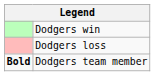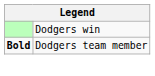 <table class="wikitable" style="font-size:90%">
 <tr>
 <th colspan=2>Legend</th>
 </tr>
 <tr>
 <td style="background:#bfb;"> </td>
 <td>Dodgers win</td>
 </tr>
 <tr>
-<td style="background:#fbb;"> </td>
-<td>Dodgers loss</td>
-</tr>
-<tr>
 <td><strong>Bold</strong></td>
 <td>Dodgers team member</td>
 </tr>
 </table>
